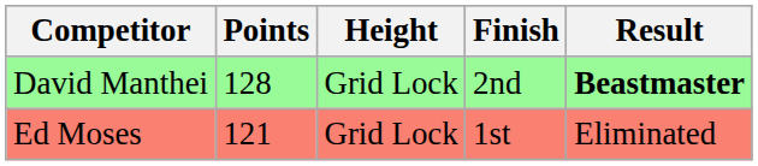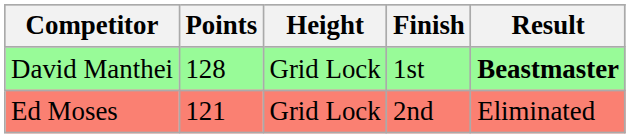 <table class="wikitable sortable">
 <tr>
 <th>Competitor</th>
 <th>Points</th>
 <th>Height</th>
 <th>Finish</th>
 <th>Result</th>
 </tr>
 <tr style="background-color:#98fb98">
 <td> David Manthei</td>
 <td>128</td>
 <td>Grid Lock</td>
-<td>2nd</td>
+<td>1st</td>
 <td><strong>Beastmaster</strong></td>
 </tr>
 <tr style="background-color:#fa8072">
 <td> Ed Moses</td>
 <td>121</td>
 <td>Grid Lock</td>
-<td>1st</td>
+<td>2nd</td>
 <td>Eliminated</td>
 </tr>
 </table>
